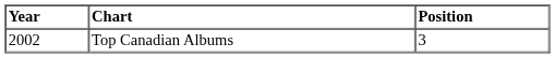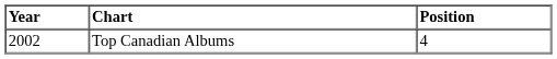 <table border=1 cellspacing=0 cellpadding=2 width="550px">
 <tr>
 <th align="left">Year</th>
 <th align="left">Chart</th>
 <th align="left">Position</th>
 </tr>
 <tr>
 <td align="left">2002</td>
 <td align="left">Top Canadian Albums</td>
-<td align="left">3</td>
+<td align="left">4</td>
 </tr>
 <tr>
 </tr>
 </table>
